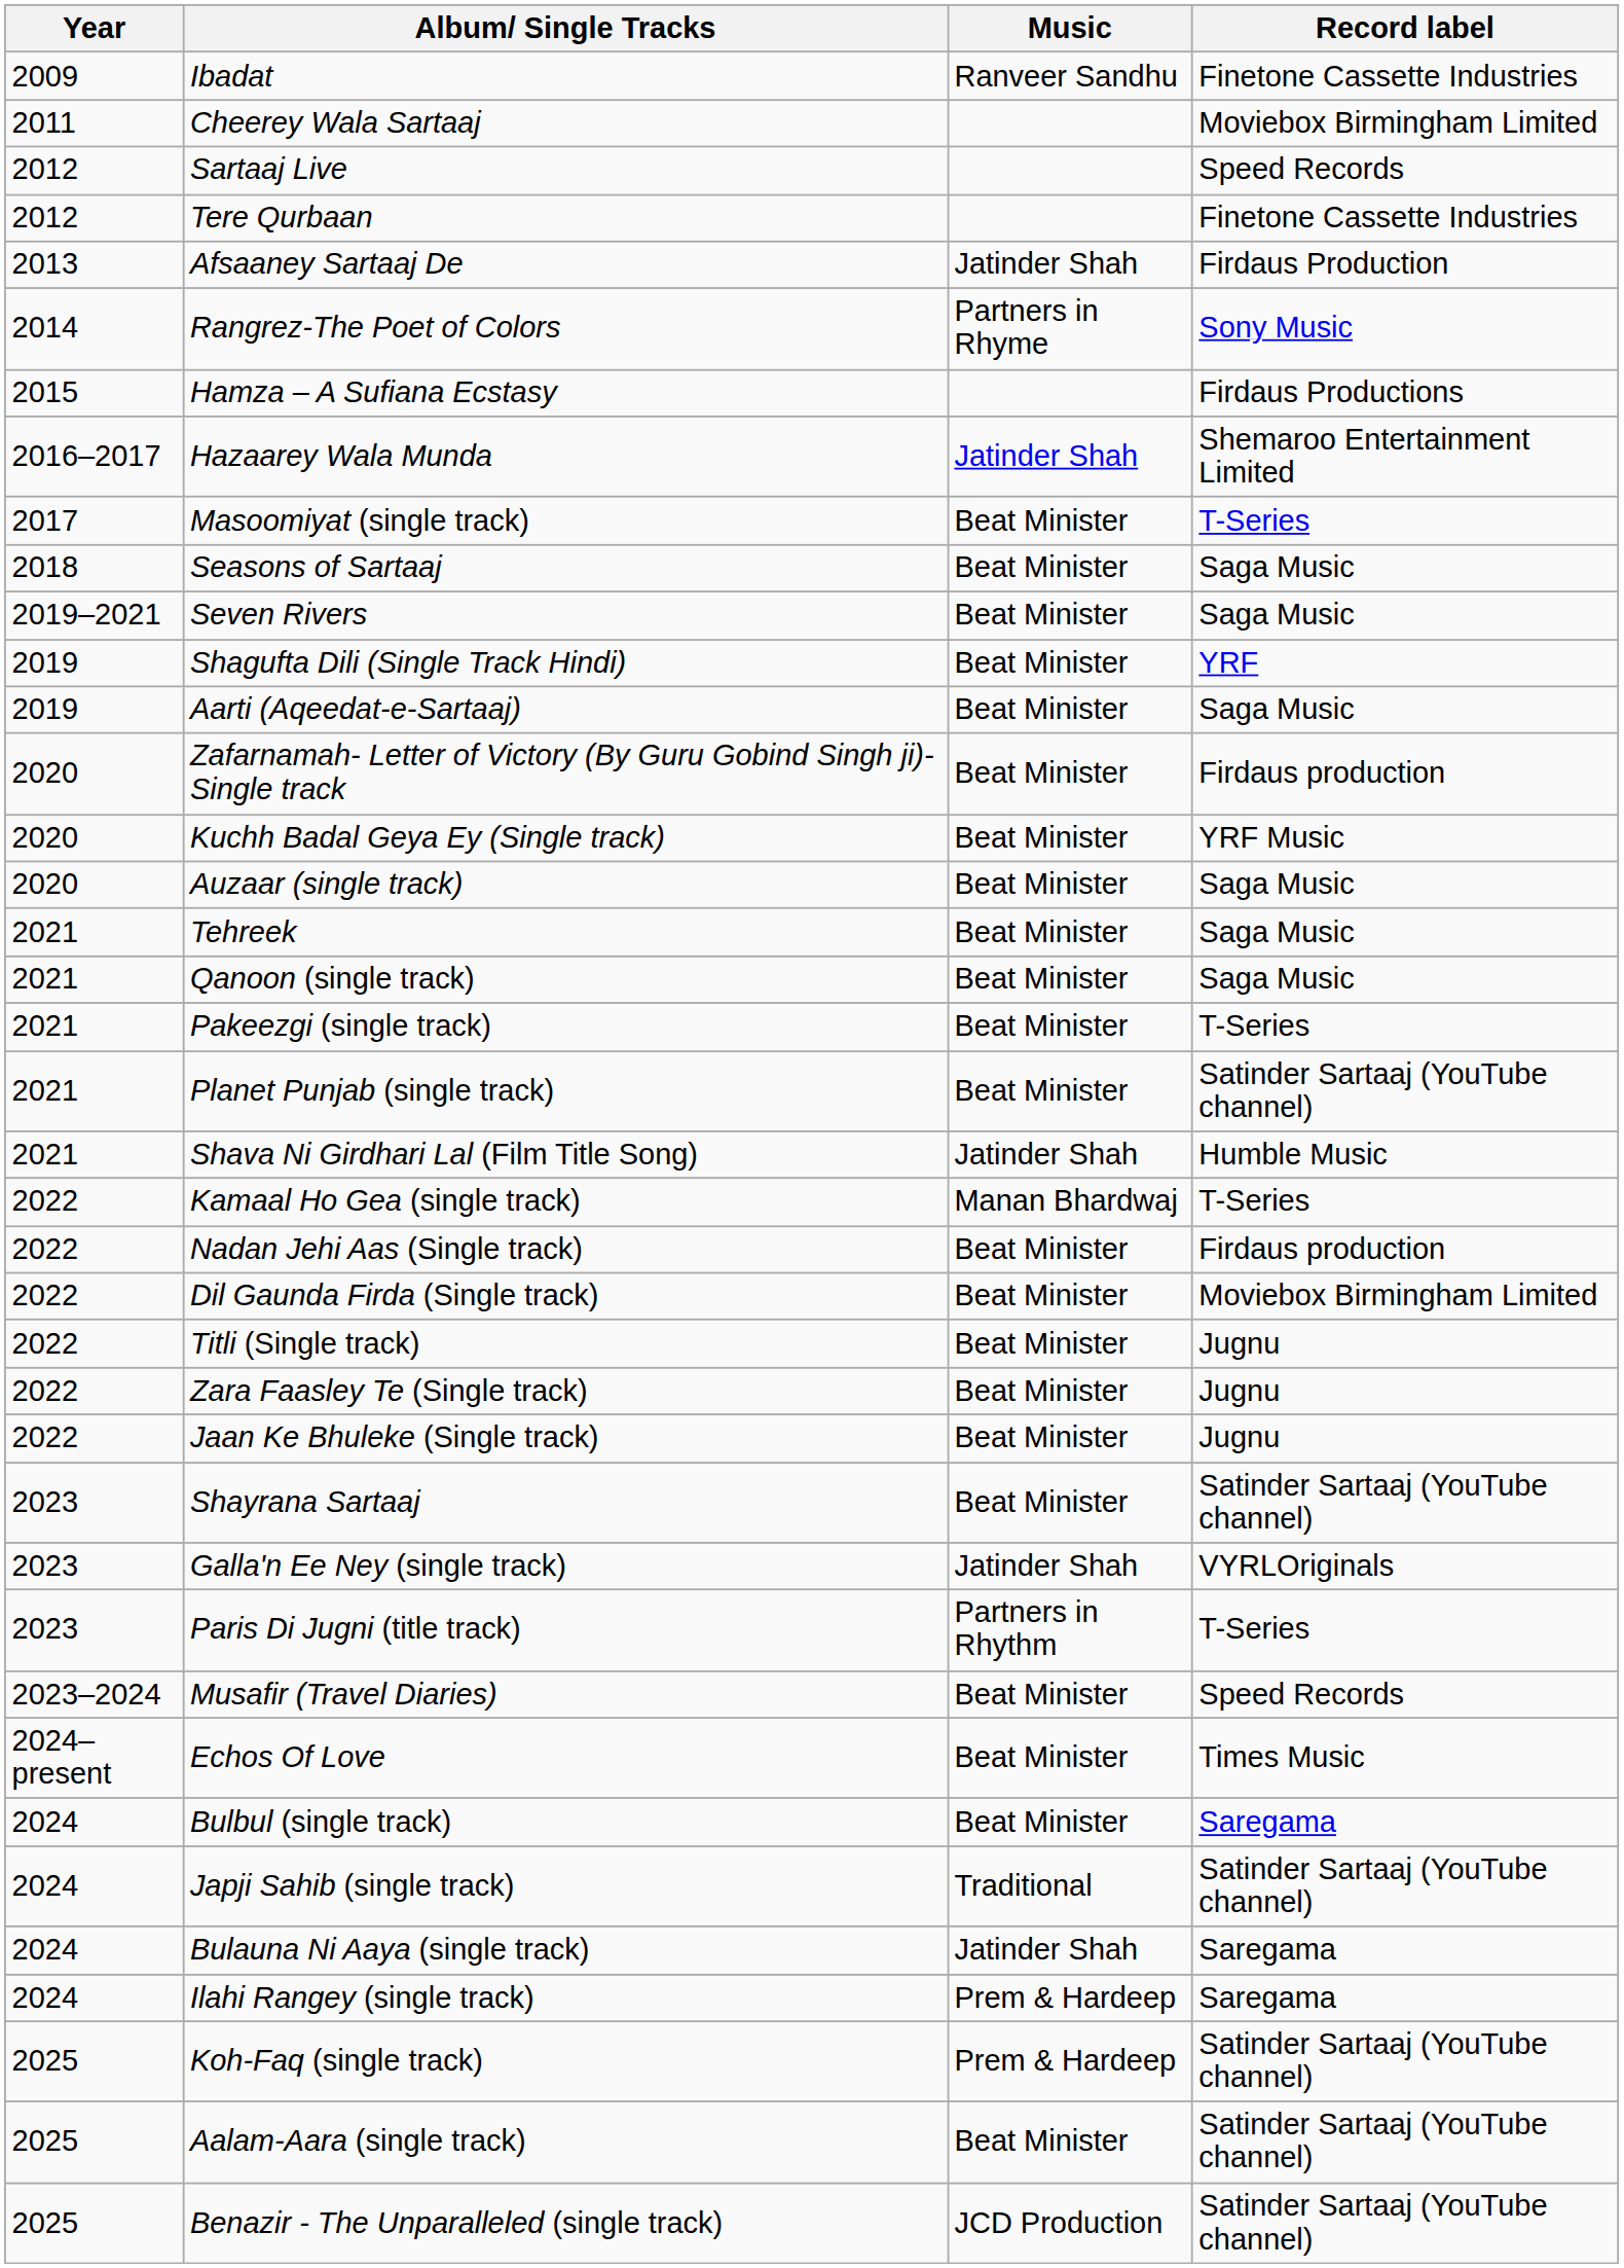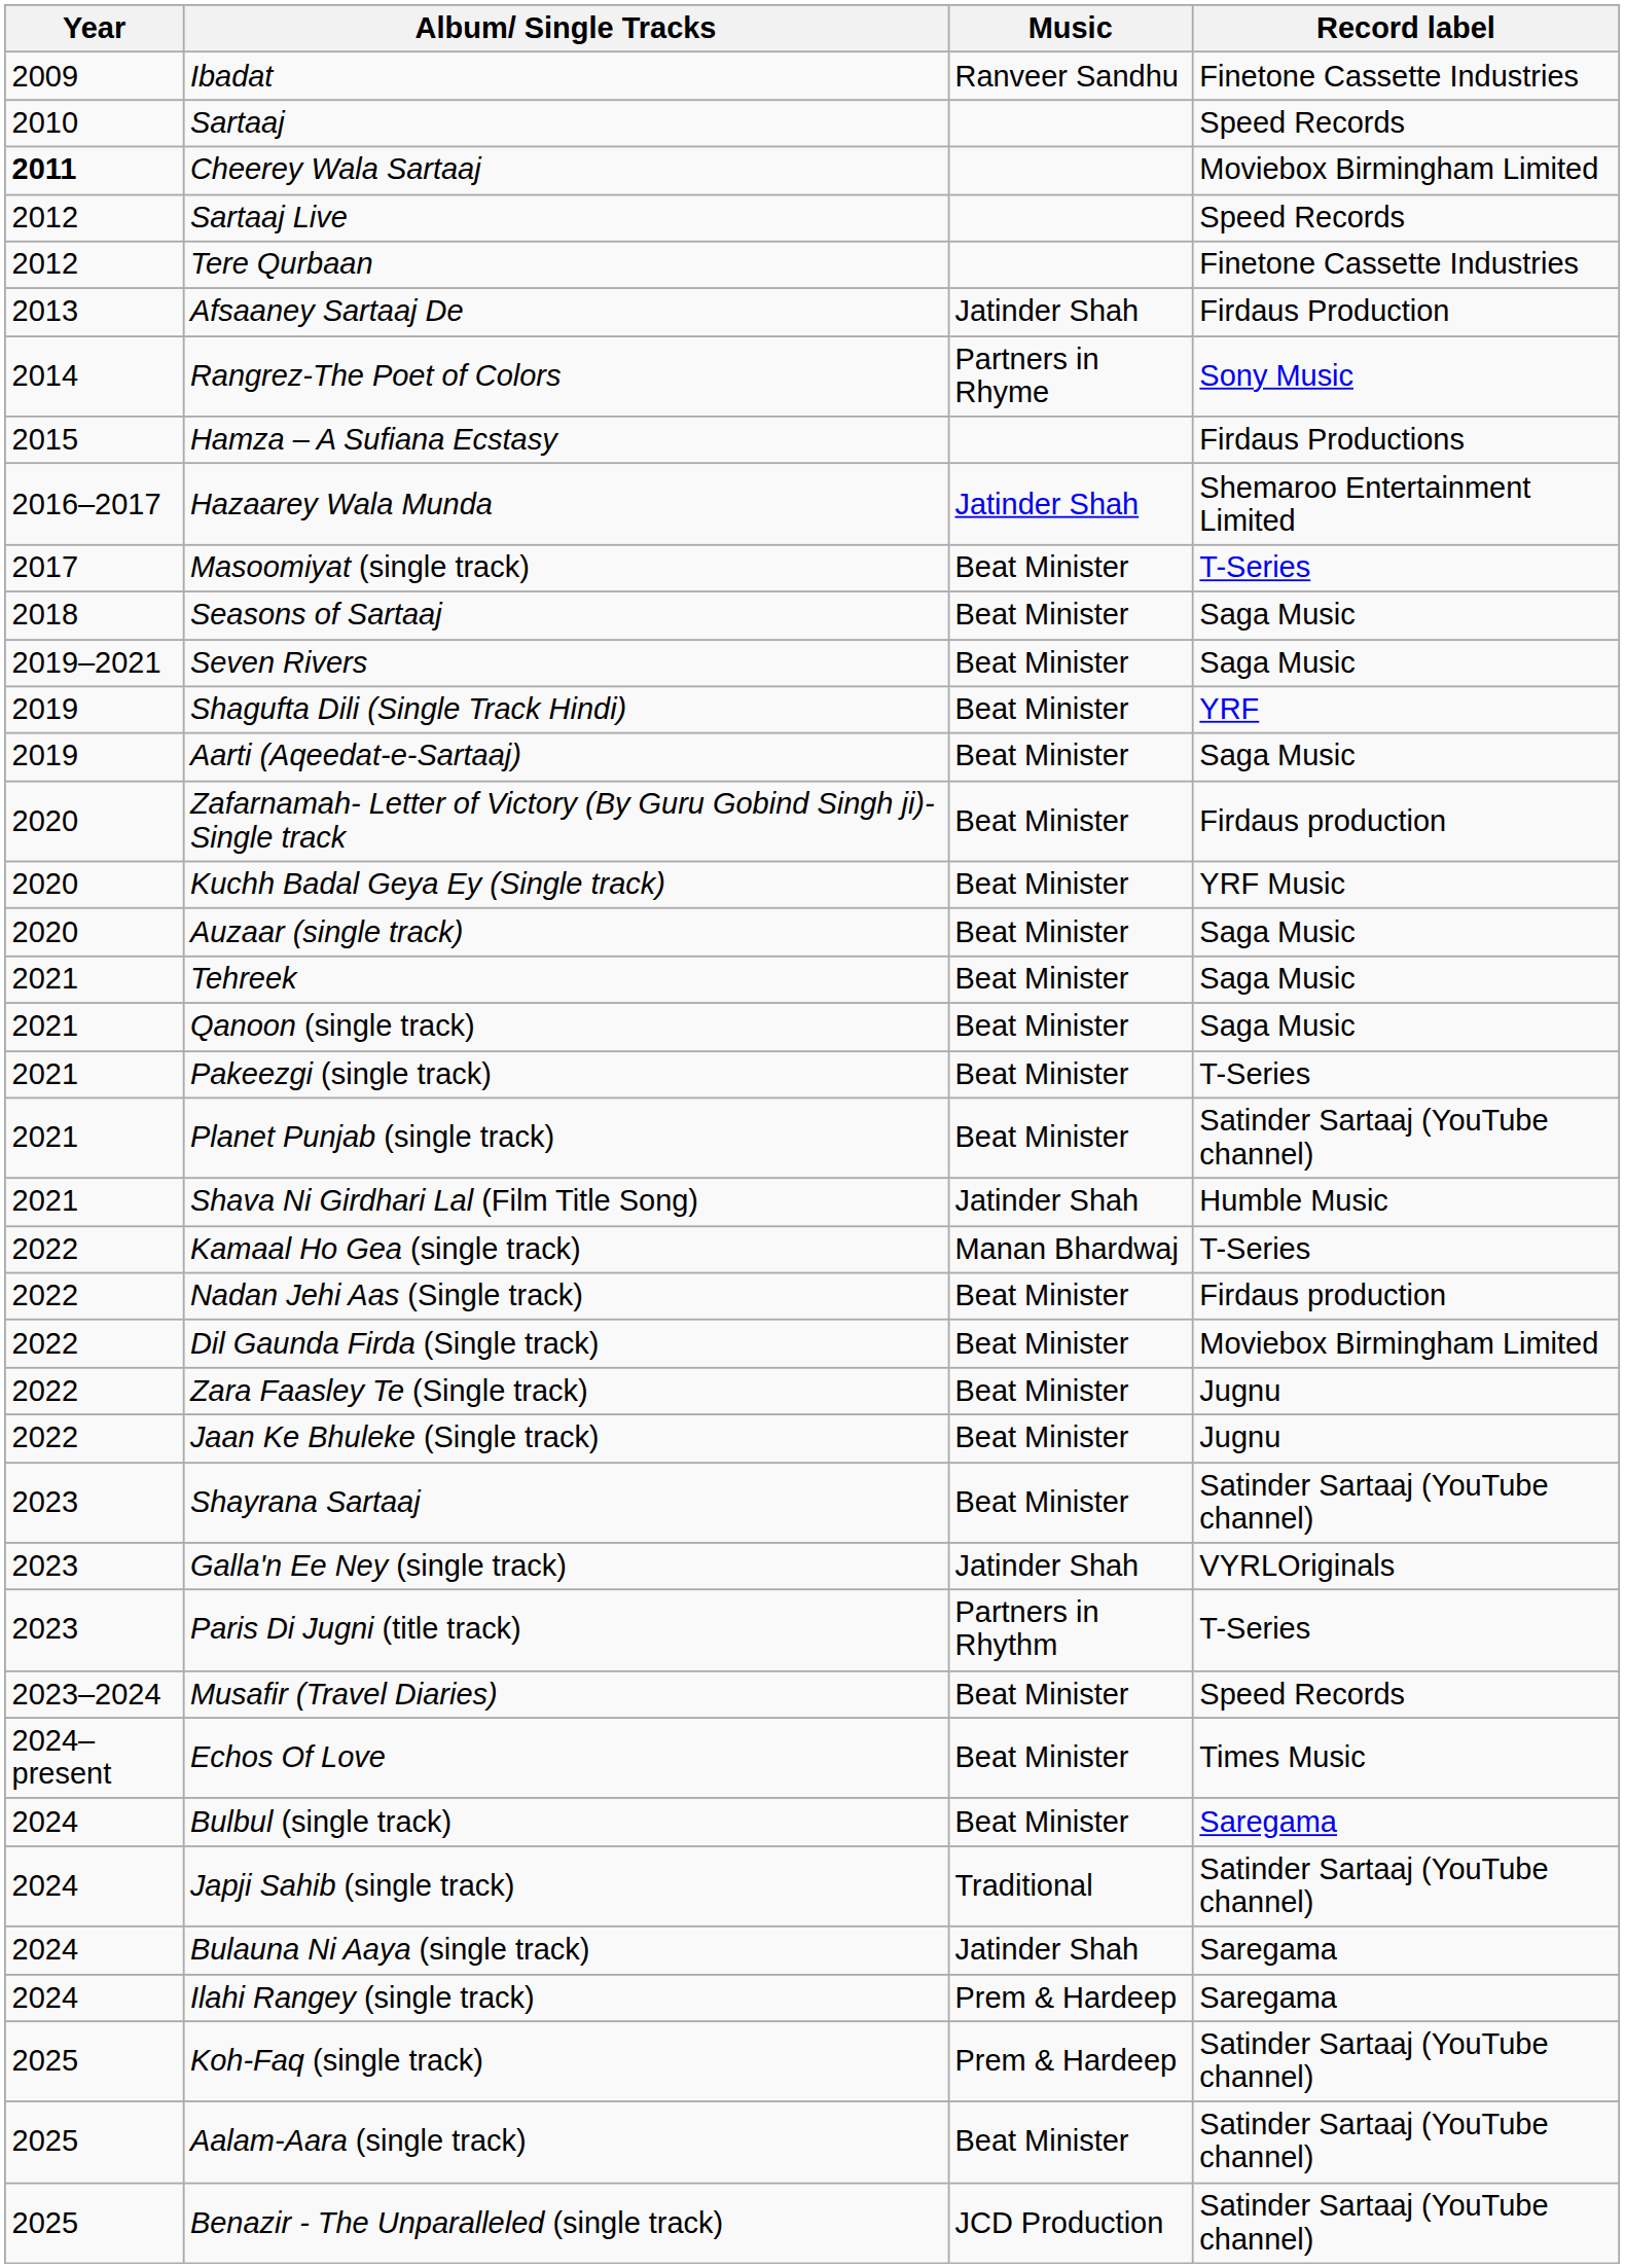 <table class="wikitable">
 <tr>
 <th>Year</th>
 <th>Album/ Single Tracks</th>
 <th>Music</th>
 <th>Record label</th>
 </tr>
 <tr>
 <td>2009</td>
 <td><em>Ibadat</em></td>
 <td>Ranveer Sandhu</td>
 <td>Finetone Cassette Industries</td>
 </tr>
 <tr>
-<td>2011</td>
+<td>2010</td>
+<td><em>Sartaaj</em></td>
+<td></td>
+<td>Speed Records</td>
+</tr>
+<tr>
+<td><strong>2011</strong></td>
 <td><em>Cheerey Wala Sartaaj</em></td>
 <td></td>
 <td>Moviebox Birmingham Limited</td>
 </tr>
 <tr>
 <td>2012</td>
 <td><em>Sartaaj Live</em></td>
 <td></td>
 <td>Speed Records</td>
 </tr>
 <tr>
 <td>2012</td>
 <td><em>Tere Qurbaan</em></td>
 <td></td>
 <td>Finetone Cassette Industries</td>
 </tr>
 <tr>
 <td>2013</td>
 <td><em>Afsaaney Sartaaj De</em></td>
 <td>Jatinder Shah</td>
 <td>Firdaus Production</td>
 </tr>
 <tr>
 <td>2014</td>
 <td><em>Rangrez-The Poet of Colors</em></td>
 <td>Partners in Rhyme</td>
 <td><a href='#'>Sony Music</a></td>
 </tr>
 <tr>
 <td>2015</td>
 <td><em>Hamza – A Sufiana Ecstasy</em></td>
 <td></td>
 <td>Firdaus Productions</td>
 </tr>
 <tr>
 <td>2016–2017</td>
 <td><em>Hazaarey Wala Munda </em></td>
 <td><a href='#'>Jatinder Shah</a></td>
 <td>Shemaroo Entertainment Limited</td>
 </tr>
 <tr>
 <td>2017</td>
 <td><em>Masoomiyat</em> (single track)</td>
 <td>Beat Minister</td>
 <td><a href='#'>T-Series</a></td>
 </tr>
 <tr>
 <td>2018</td>
 <td><em>Seasons of Sartaaj  </em></td>
 <td>Beat Minister</td>
 <td>Saga Music</td>
 </tr>
 <tr>
 <td>2019–2021</td>
 <td><em>Seven Rivers</em></td>
 <td>Beat Minister</td>
 <td>Saga Music</td>
 </tr>
 <tr>
 <td>2019</td>
 <td><em>Shagufta Dili (Single Track Hindi)</em></td>
 <td>Beat Minister</td>
 <td><a href='#'>YRF</a></td>
 </tr>
 <tr>
 <td>2019</td>
 <td><em>Aarti (Aqeedat-e-Sartaaj)</em></td>
 <td>Beat Minister</td>
 <td>Saga Music</td>
 </tr>
 <tr>
 <td>2020</td>
 <td><em>Zafarnamah- Letter of Victory (By Guru Gobind Singh ji)- Single track </em></td>
 <td>Beat Minister</td>
 <td>Firdaus production</td>
 </tr>
 <tr>
 <td>2020</td>
 <td><em>Kuchh Badal Geya Ey (Single track)</em></td>
 <td>Beat Minister</td>
 <td>YRF Music</td>
 </tr>
 <tr>
 <td>2020</td>
 <td><em>Auzaar (single track)</em></td>
 <td>Beat Minister</td>
 <td>Saga Music</td>
 </tr>
 <tr>
 <td>2021</td>
 <td><em>Tehreek</em></td>
 <td>Beat Minister</td>
 <td>Saga Music</td>
 </tr>
 <tr>
 <td>2021</td>
 <td><em>Qanoon</em> (single track)</td>
 <td>Beat Minister</td>
 <td>Saga Music</td>
 </tr>
 <tr>
 <td>2021</td>
 <td><em>Pakeezgi</em> (single track)</td>
 <td>Beat Minister</td>
 <td>T-Series</td>
 </tr>
 <tr>
 <td>2021</td>
 <td><em>Planet Punjab</em> (single track)</td>
 <td>Beat Minister</td>
 <td>Satinder Sartaaj (YouTube channel)</td>
 </tr>
 <tr>
 <td>2021</td>
 <td><em>Shava Ni Girdhari Lal</em> (Film Title Song)</td>
 <td>Jatinder Shah</td>
 <td>Humble Music</td>
 </tr>
 <tr>
 <td>2022</td>
 <td><em>Kamaal Ho Gea</em> (single track)</td>
 <td>Manan Bhardwaj</td>
 <td>T-Series</td>
 </tr>
 <tr>
 <td>2022</td>
 <td><em>Nadan Jehi Aas</em> (Single track)</td>
 <td>Beat Minister</td>
 <td>Firdaus production</td>
 </tr>
 <tr>
 <td>2022</td>
 <td><em>Dil Gaunda Firda</em> (Single track)</td>
 <td>Beat Minister</td>
 <td>Moviebox Birmingham Limited</td>
 </tr>
 <tr>
 <td>2022</td>
-<td><em>Titli</em> (Single track)</td>
-<td>Beat Minister</td>
-<td>Jugnu</td>
-</tr>
-<tr>
-<td>2022</td>
 <td><em>Zara Faasley Te</em> (Single track)</td>
 <td>Beat Minister</td>
 <td>Jugnu</td>
 </tr>
 <tr>
 <td>2022</td>
 <td><em>Jaan Ke Bhuleke</em> (Single track)</td>
 <td>Beat Minister</td>
 <td>Jugnu</td>
 </tr>
 <tr>
 <td>2023</td>
 <td><em>Shayrana Sartaaj</em></td>
 <td>Beat Minister</td>
 <td>Satinder Sartaaj (YouTube channel)</td>
 </tr>
 <tr>
 <td>2023</td>
 <td><em>Galla'n Ee Ney</em> (single track)</td>
 <td>Jatinder Shah</td>
 <td>VYRLOriginals</td>
 </tr>
 <tr>
 <td>2023</td>
 <td><em>Paris Di Jugni</em> (title track)</td>
 <td>Partners in Rhythm</td>
 <td>T-Series</td>
 </tr>
 <tr>
 <td>2023–2024</td>
 <td><em>Musafir (Travel Diaries)</em></td>
 <td>Beat Minister</td>
 <td>Speed Records</td>
 </tr>
 <tr>
 <td>2024–present</td>
 <td><em>Echos Of Love</em></td>
 <td>Beat Minister</td>
 <td>Times Music</td>
 </tr>
 <tr>
 <td>2024</td>
 <td><em>Bulbul</em> (single track)</td>
 <td>Beat Minister</td>
 <td><a href='#'>Saregama</a></td>
 </tr>
 <tr>
 <td>2024</td>
 <td><em>Japji Sahib</em> (single track)</td>
 <td>Traditional</td>
 <td>Satinder Sartaaj (YouTube channel)</td>
 </tr>
 <tr>
 <td>2024</td>
 <td><em>Bulauna Ni Aaya</em> (single track)</td>
 <td>Jatinder Shah</td>
 <td>Saregama</td>
 </tr>
 <tr>
 <td>2024</td>
 <td><em>Ilahi Rangey</em> (single track)</td>
 <td>Prem & Hardeep</td>
 <td>Saregama</td>
 </tr>
 <tr>
 <td>2025</td>
 <td><em>Koh-Faq</em> (single track)</td>
 <td>Prem & Hardeep</td>
 <td>Satinder Sartaaj (YouTube channel)</td>
 </tr>
 <tr>
 <td>2025</td>
 <td><em>Aalam-Aara</em> (single track)</td>
 <td>Beat Minister</td>
 <td>Satinder Sartaaj (YouTube channel)</td>
 </tr>
 <tr>
 <td>2025</td>
 <td><em>Benazir - The Unparalleled</em> (single track)</td>
 <td>JCD Production</td>
 <td>Satinder Sartaaj (YouTube channel)</td>
 </tr>
 </table>
